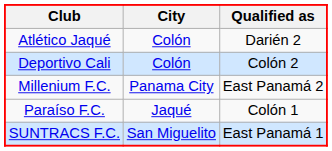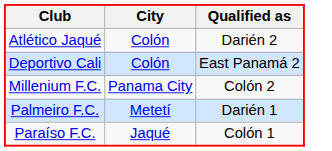 <table class="wikitable" style="text-align: center; border: 2px solid red;">
 <tr>
 <th>Club</th>
 <th>City</th>
 <th>Qualified as</th>
 </tr>
 <tr>
 <td><a href='#'>Atlético Jaqué</a></td>
 <td><a href='#'>Colón</a></td>
 <td>Darién 2</td>
 </tr>
 <tr bgcolor=#D0E7FF>
 <td><a href='#'>Deportivo Cali</a></td>
 <td><a href='#'>Colón</a></td>
-<td>Colón 2</td>
+<td>East Panamá 2</td>
 </tr>
 <tr>
 <td><a href='#'>Millenium F.C.</a></td>
 <td><a href='#'>Panama City</a></td>
-<td>East Panamá 2</td>
+<td>Colón 2</td>
+</tr>
+<tr bgcolor=#D0E7FF>
+<td><a href='#'>Palmeiro F.C.</a></td>
+<td><a href='#'>Metetí</a></td>
+<td>Darién 1</td>
 </tr>
 <tr>
 <td><a href='#'>Paraíso F.C.</a></td>
 <td><a href='#'>Jaqué</a></td>
 <td>Colón 1</td>
 </tr>
-<tr bgcolor=#D0E7FF>
-<td><a href='#'>SUNTRACS F.C.</a></td>
-<td><a href='#'>San Miguelito</a></td>
-<td>East Panamá 1</td>
-</tr>
 </table>
